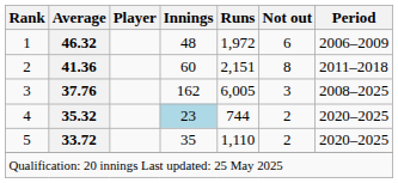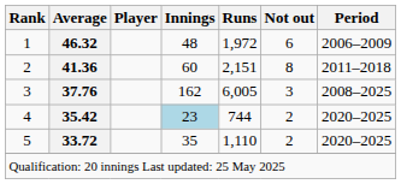 <table class="wikitable plainrowheaders sortable">
 <tr>
 <th scope=col>Rank</th>
 <th scope=col>Average</th>
 <th scope=col>Player</th>
 <th scope=col>Innings</th>
 <th scope=col>Runs</th>
 <th scope=col>Not out</th>
 <th scope=col>Period</th>
 </tr>
 <tr>
 <td align=center>1</td>
 <th scope=row style=text-align:center;>46.32</th>
 <td></td>
 <td align=center>48</td>
 <td align=center>1,972</td>
 <td align=center>6</td>
 <td>2006–2009</td>
 </tr>
 <tr>
 <td align=center>2</td>
 <th scope=row style="text-align:center;">41.36</th>
 <td></td>
 <td align=center>60</td>
 <td align=center>2,151</td>
 <td align=center>8</td>
 <td>2011–2018</td>
 </tr>
 <tr>
 <td align=center>3</td>
 <th scope=row style=text-align:center;>37.76</th>
 <td></td>
 <td align=center>162</td>
 <td align=center>6,005</td>
 <td align=center>3</td>
 <td>2008–2025</td>
 </tr>
 <tr>
 <td align=center>4</td>
-<th scope=row style=text-align:center;>35.32</th>
+<th scope=row style=text-align:center;>35.42</th>
 <td></td>
 <td align=center style="background: lightblue;">23</td>
 <td align=center>744</td>
 <td align=center>2</td>
 <td>2020–2025</td>
 </tr>
 <tr>
 <td align=center>5</td>
 <th scope=row style=text-align:center;>33.72</th>
 <td></td>
 <td align=center>35</td>
 <td align=center>1,110</td>
 <td align=center>2</td>
 <td>2020–2025</td>
 </tr>
 <tr>
 </tr>
 <tr class=sortbottom>
 <td colspan=7><small>Qualification: 20 innings Last updated: 25 May 2025</small></td>
 </tr>
 </table>
